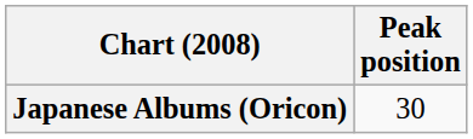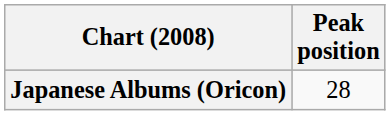 <table class="wikitable sortable plainrowheaders" style="text-align:center">
 <tr>
 <th scope="col">Chart (2008)</th>
 <th scope="col">Peak<br>position</th>
 </tr>
 <tr>
 <th scope="row">Japanese Albums (Oricon)</th>
-<td>30</td>
+<td>28</td>
 </tr>
 </table>
